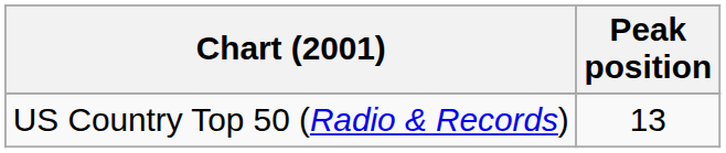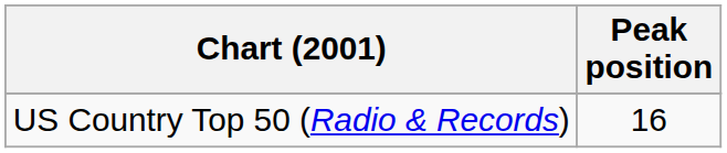 <table class="wikitable sortable">
 <tr>
 <th align="left">Chart (2001)</th>
 <th align="center">Peak<br>position</th>
 </tr>
 <tr>
 </tr>
 <tr>
 </tr>
 <tr>
 </tr>
 <tr>
 <td>US Country Top 50 (<em><a href='#'>Radio & Records</a></em>)</td>
-<td align="center">13</td>
+<td align="center">16</td>
 </tr>
 </table>
